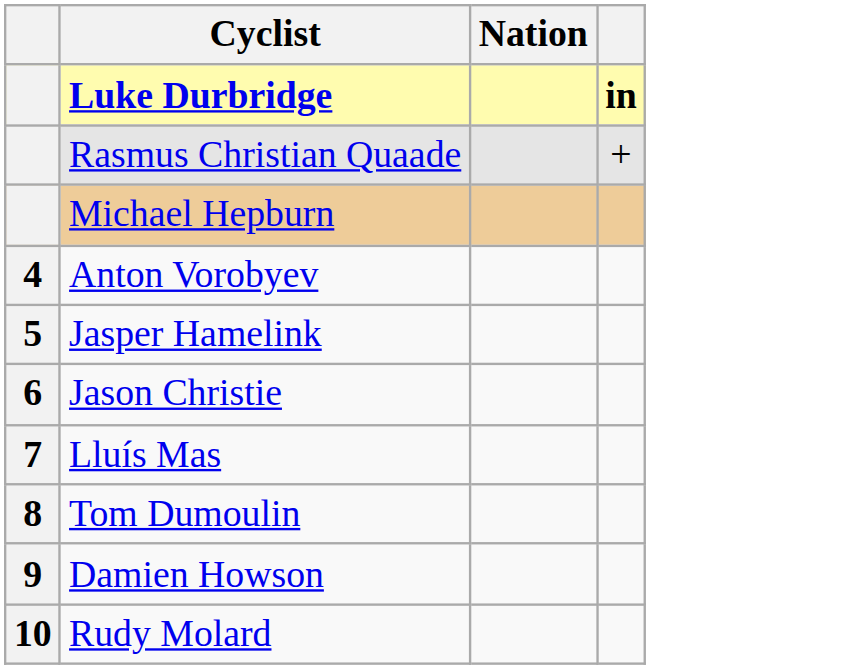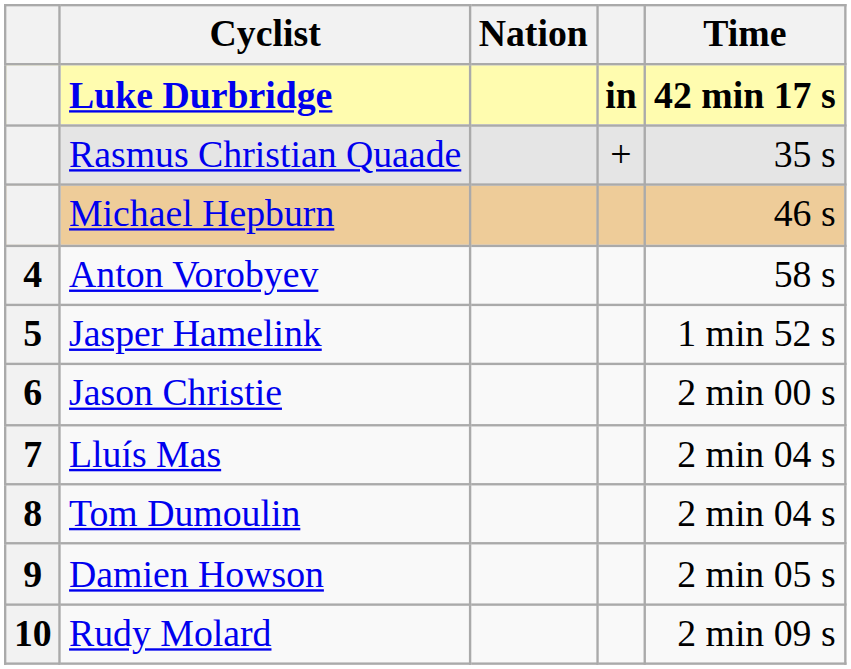 <table class="wikitable">
 <tr>
 <th scope=col></th>
 <th scope=col>Cyclist</th>
 <th scope=col>Nation</th>
 <th scope=col></th>
+<th scope=col>Time</th>
 </tr>
 <tr bgcolor=fffcaf>
 <th scope=row></th>
 <td><strong><a href='#'>Luke Durbridge</a> </strong></td>
 <td><strong></strong></td>
 <td><strong>in</strong></td>
+<td><strong>42 min 17 s</strong></td>
 </tr>
 <tr bgcolor=e5e5e5>
 <th scope=row></th>
 <td><a href='#'>Rasmus Christian Quaade</a></td>
 <td></td>
 <td align=center>+</td>
+<td align=right>35 s</td>
 </tr>
 <tr bgcolor=eecc99>
 <th scope=row></th>
 <td><a href='#'>Michael Hepburn</a></td>
 <td></td>
 <td></td>
+<td align=right>46 s</td>
 </tr>
 <tr>
 <th scope=row>4</th>
 <td><a href='#'>Anton Vorobyev</a></td>
 <td></td>
 <td></td>
+<td align=right>58 s</td>
 </tr>
 <tr>
 <th scope=row>5</th>
 <td><a href='#'>Jasper Hamelink</a></td>
 <td></td>
 <td></td>
+<td align=right>1 min 52 s</td>
 </tr>
 <tr>
 <th scope=row>6</th>
 <td><a href='#'>Jason Christie</a></td>
 <td></td>
 <td></td>
+<td align=right>2 min 00 s</td>
 </tr>
 <tr>
 <th scope=row>7</th>
 <td><a href='#'>Lluís Mas</a></td>
 <td></td>
 <td></td>
+<td align=right>2 min 04 s</td>
 </tr>
 <tr>
 <th scope=row>8</th>
 <td><a href='#'>Tom Dumoulin</a></td>
 <td></td>
 <td></td>
+<td align=right>2 min 04 s</td>
 </tr>
 <tr>
 <th scope=row>9</th>
 <td><a href='#'>Damien Howson</a></td>
 <td></td>
 <td></td>
+<td align=right>2 min 05 s</td>
 </tr>
 <tr>
 <th scope=row>10</th>
 <td><a href='#'>Rudy Molard</a></td>
 <td></td>
 <td></td>
+<td align=right>2 min 09 s</td>
 </tr>
 </table>
